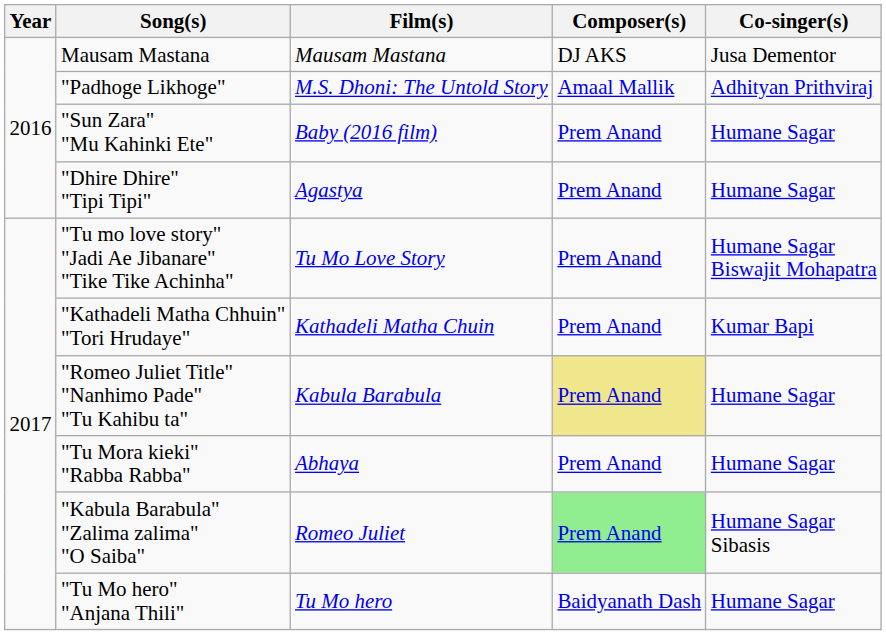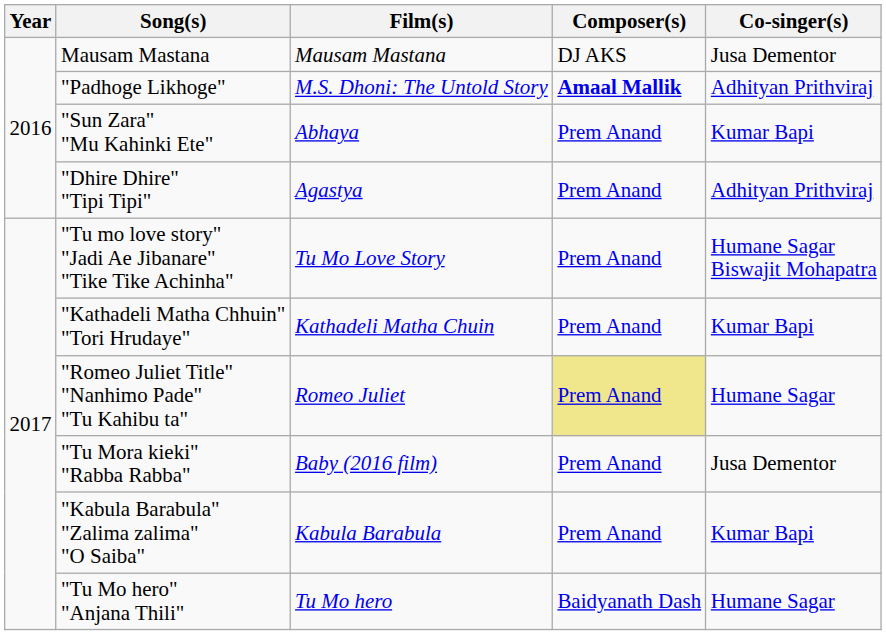 <table class="wikitable sortable">
 <tr>
 <th>Year</th>
 <th>Song(s)</th>
 <th>Film(s)</th>
 <th>Composer(s)</th>
 <th>Co-singer(s)</th>
 </tr>
 <tr>
 <td rowspan="4">2016</td>
 <td>Mausam Mastana</td>
 <td><em>Mausam Mastana</em></td>
 <td>DJ AKS</td>
 <td>Jusa Dementor</td>
 </tr>
 <tr>
 <td>"Padhoge Likhoge"</td>
 <td><em><a href='#'>M.S. Dhoni: The Untold Story</a></em></td>
-<td><a href='#'>Amaal Mallik</a></td>
+<td><strong><a href='#'>Amaal Mallik</a></strong></td>
 <td><a href='#'>Adhityan Prithviraj</a></td>
 </tr>
 <tr>
 <td>"Sun Zara" <br>"Mu Kahinki Ete"</td>
-<td><em><a href='#'>Baby (2016 film)</a></em></td>
+<td><em><a href='#'>Abhaya</a></em></td>
 <td><a href='#'>Prem Anand</a></td>
-<td><a href='#'>Humane Sagar</a></td>
+<td><a href='#'>Kumar Bapi</a></td>
 </tr>
 <tr>
 <td>"Dhire Dhire"<br>"Tipi Tipi"</td>
 <td><em><a href='#'>Agastya</a></em></td>
 <td><a href='#'>Prem Anand</a></td>
-<td><a href='#'>Humane Sagar</a></td>
+<td><a href='#'>Adhityan Prithviraj</a></td>
 </tr>
 <tr>
 <td rowspan="6">2017</td>
 <td>"Tu mo love story"<br>"Jadi Ae Jibanare"<br>"Tike Tike Achinha"</td>
 <td><em><a href='#'>Tu Mo Love Story</a></em></td>
 <td><a href='#'>Prem Anand</a></td>
 <td><a href='#'>Humane Sagar</a> <br><a href='#'>Biswajit Mohapatra</a></td>
 </tr>
 <tr>
 <td>"Kathadeli Matha Chhuin" <br>"Tori Hrudaye"</td>
 <td><em><a href='#'>Kathadeli Matha Chuin</a></em></td>
 <td><a href='#'>Prem Anand</a></td>
 <td><a href='#'>Kumar Bapi</a></td>
 </tr>
 <tr>
 <td>"Romeo Juliet Title"<br>"Nanhimo Pade"<br>"Tu Kahibu ta"</td>
-<td><em><a href='#'>Kabula Barabula</a></em></td>
+<td><em><a href='#'>Romeo Juliet</a></em></td>
 <td style="background: khaki;"><a href='#'>Prem Anand</a></td>
 <td><a href='#'>Humane Sagar</a></td>
 </tr>
 <tr>
 <td>"Tu Mora kieki"<br>"Rabba Rabba"</td>
-<td><em><a href='#'>Abhaya</a></em></td>
+<td><em><a href='#'>Baby (2016 film)</a></em></td>
 <td><a href='#'>Prem Anand</a></td>
-<td><a href='#'>Humane Sagar</a></td>
+<td>Jusa Dementor</td>
 </tr>
 <tr>
 <td>"Kabula Barabula" <br>"Zalima zalima" <br>"O Saiba"</td>
-<td><em><a href='#'>Romeo Juliet</a></em></td>
-<td style="background: lightgreen;"><a href='#'>Prem Anand</a></td>
-<td><a href='#'>Humane Sagar</a> <br>Sibasis</td>
+<td><em><a href='#'>Kabula Barabula</a></em></td>
+<td><a href='#'>Prem Anand</a></td>
+<td><a href='#'>Kumar Bapi</a></td>
 </tr>
 <tr>
 <td>"Tu Mo hero"<br>"Anjana Thili"</td>
 <td><em><a href='#'>Tu Mo hero</a></em></td>
 <td><a href='#'>Baidyanath Dash</a></td>
 <td><a href='#'>Humane Sagar</a></td>
 </tr>
 </table>
